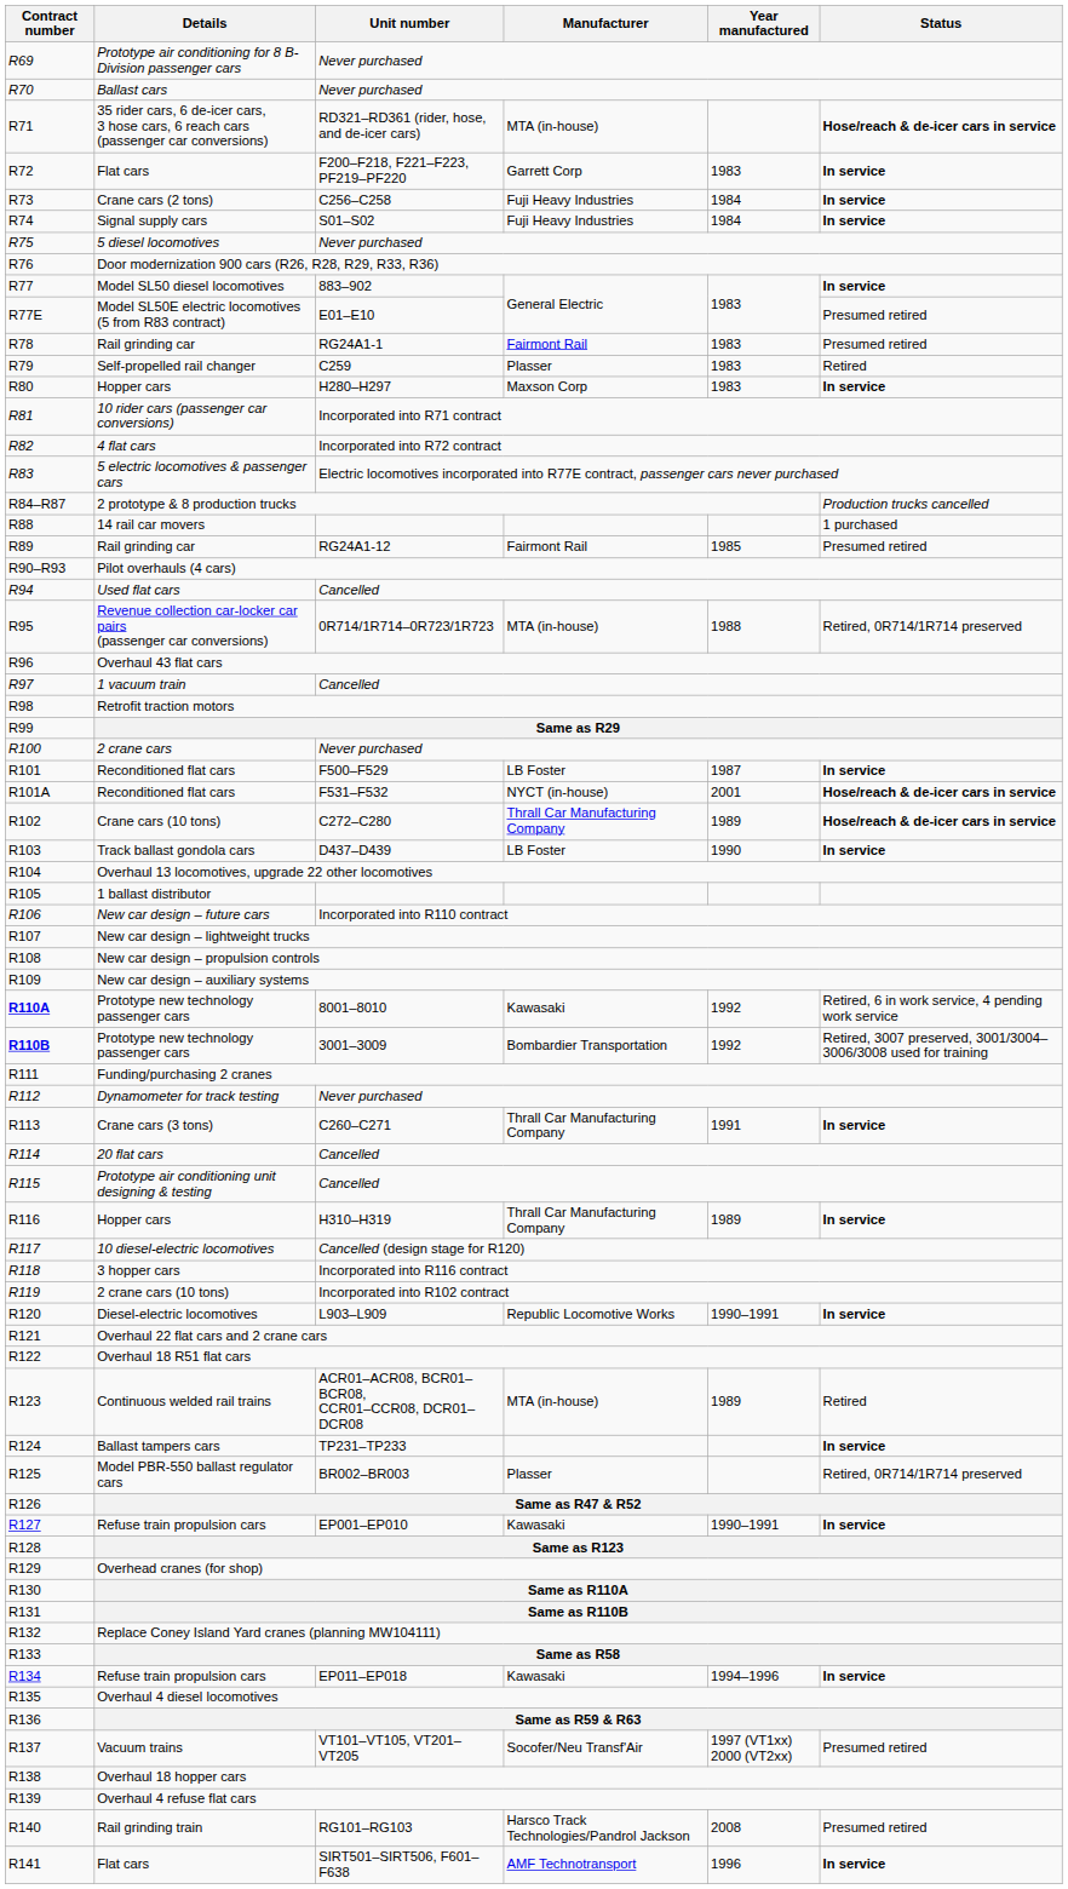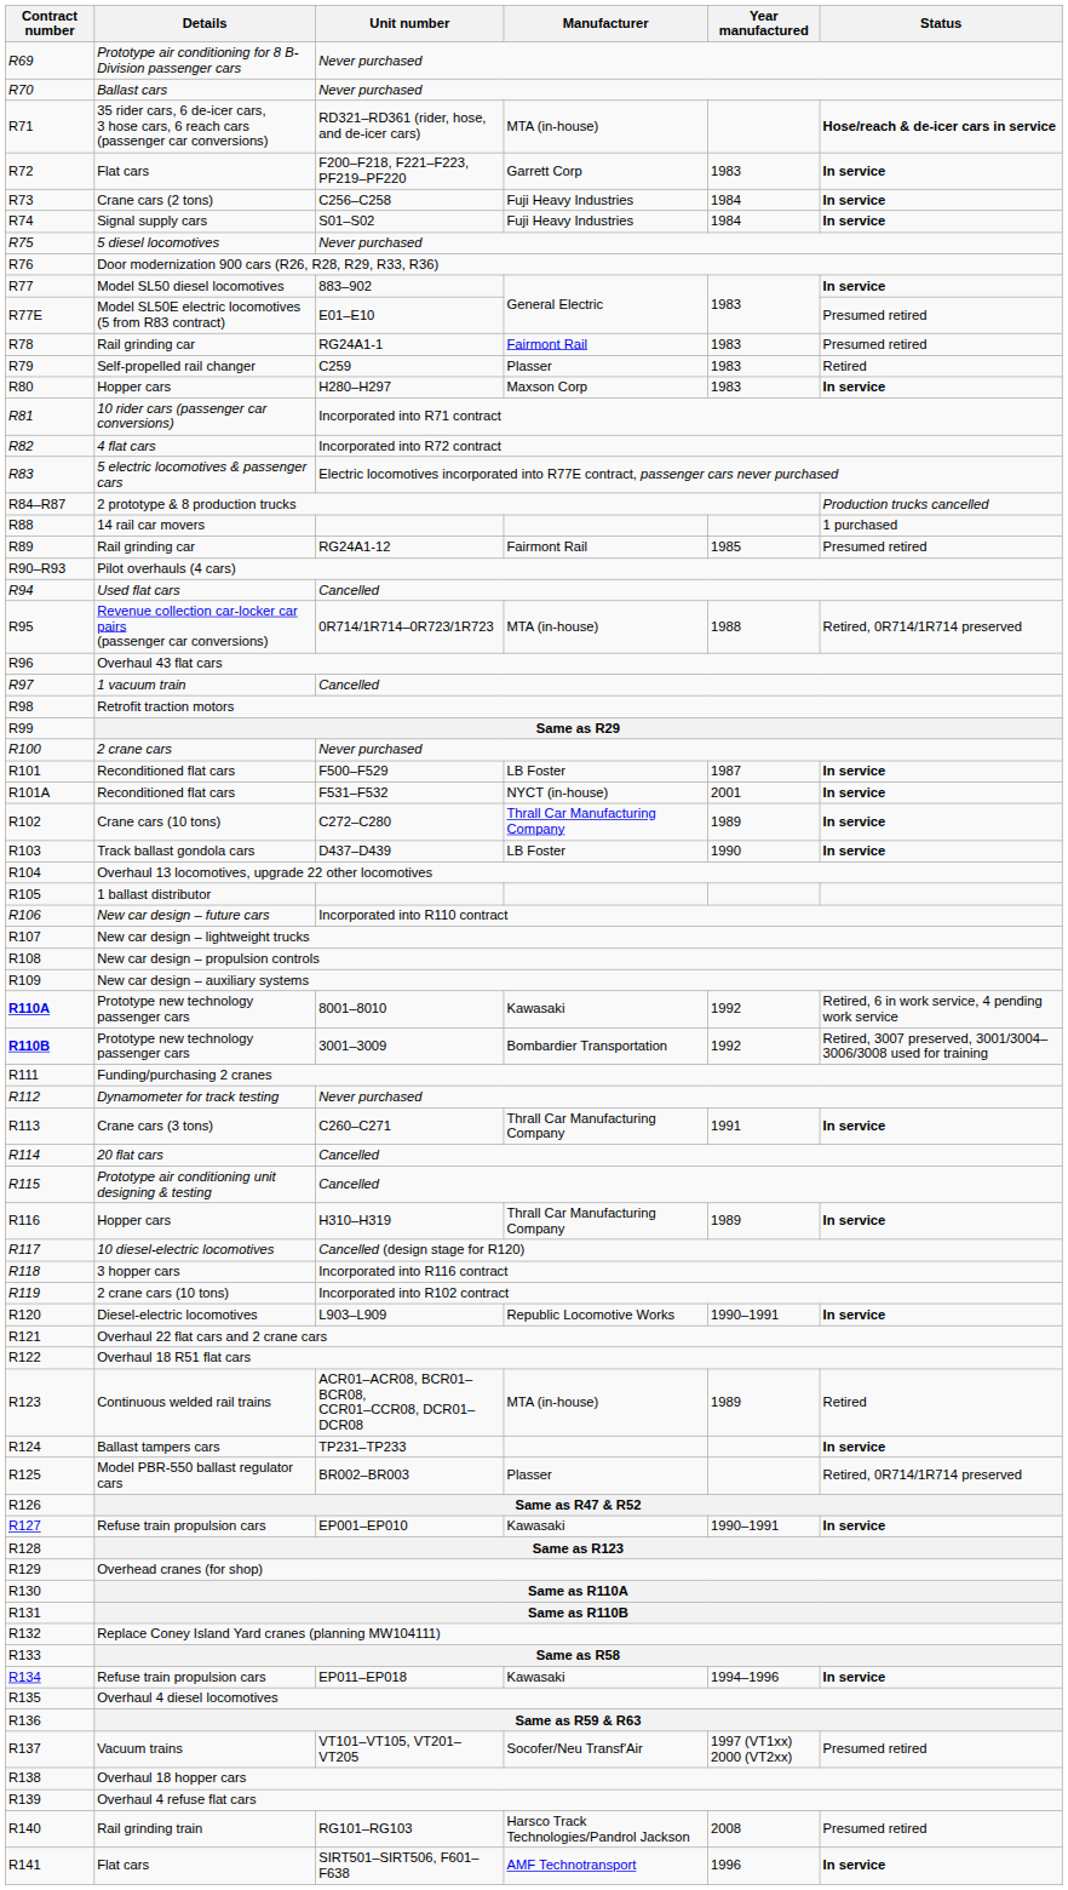 <table class="wikitable sortable">
 <tr>
 <th>Contract number</th>
 <th>Details</th>
 <th>Unit number</th>
 <th>Manufacturer</th>
 <th>Year manufactured</th>
 <th>Status</th>
 </tr>
 <tr>
 <td><em>R69</em></td>
 <td><em>Prototype air conditioning for 8 B-Division passenger cars</em></td>
 <td colspan=4><em>Never purchased</em></td>
 </tr>
 <tr>
 <td><em>R70</em></td>
 <td><em>Ballast cars</em></td>
 <td colspan=4><em>Never purchased</em></td>
 </tr>
 <tr>
 <td>R71</td>
 <td>35 rider cars, 6 de-icer cars,<br>3 hose cars, 6 reach cars  (passenger car conversions)</td>
 <td>RD321–RD361 (rider, hose, and de-icer cars)</td>
 <td>MTA (in-house)</td>
 <td></td>
 <td><strong>Hose/reach & de-icer cars in service</strong></td>
 </tr>
 <tr>
 <td>R72</td>
 <td>Flat cars</td>
 <td>F200–F218, F221–F223, PF219–PF220</td>
 <td>Garrett Corp</td>
 <td>1983</td>
 <td><strong>In service</strong></td>
 </tr>
 <tr>
 <td>R73</td>
 <td>Crane cars (2 tons)</td>
 <td>C256–C258</td>
 <td>Fuji Heavy Industries</td>
 <td>1984</td>
 <td><strong>In service</strong></td>
 </tr>
 <tr>
 <td>R74</td>
 <td>Signal supply cars</td>
 <td>S01–S02</td>
 <td>Fuji Heavy Industries</td>
 <td>1984</td>
 <td><strong>In service</strong></td>
 </tr>
 <tr>
 <td><em>R75</em></td>
 <td><em>5 diesel locomotives</em></td>
 <td colspan=4><em>Never purchased</em></td>
 </tr>
 <tr>
 <td>R76</td>
 <td colspan=5>Door modernization 900 cars (R26, R28, R29, R33, R36)</td>
 </tr>
 <tr>
 <td>R77</td>
 <td>Model SL50 diesel locomotives</td>
 <td>883–902</td>
 <td rowspan=2>General Electric</td>
 <td rowspan=2>1983</td>
 <td><strong>In service</strong></td>
 </tr>
 <tr>
 <td>R77E</td>
 <td>Model SL50E electric locomotives (5 from R83 contract)</td>
 <td>E01–E10</td>
 <td>Presumed retired</td>
 </tr>
 <tr>
 <td>R78</td>
 <td>Rail grinding car</td>
 <td>RG24A1-1</td>
 <td><a href='#'>Fairmont Rail</a></td>
 <td>1983</td>
 <td>Presumed retired</td>
 </tr>
 <tr>
 <td>R79</td>
 <td>Self-propelled rail changer</td>
 <td>C259</td>
 <td>Plasser</td>
 <td>1983</td>
 <td>Retired</td>
 </tr>
 <tr>
 <td>R80</td>
 <td>Hopper cars</td>
 <td>H280–H297</td>
 <td>Maxson Corp</td>
 <td>1983</td>
 <td><strong>In service</strong></td>
 </tr>
 <tr>
 <td><em>R81</em></td>
 <td><em>10 rider cars  (passenger car conversions)</em></td>
 <td colspan=4>Incorporated into R71 contract</td>
 </tr>
 <tr>
 <td><em>R82</em></td>
 <td><em>4 flat cars</em></td>
 <td colspan=4>Incorporated into R72 contract</td>
 </tr>
 <tr>
 <td><em>R83</em></td>
 <td><em>5 electric locomotives & passenger cars</em></td>
 <td colspan=4>Electric locomotives incorporated into R77E contract, <em>passenger cars never purchased</em></td>
 </tr>
 <tr>
 <td>R84–R87</td>
 <td colspan=4>2 prototype & 8 production trucks</td>
 <td><em>Production trucks cancelled</em></td>
 </tr>
 <tr>
 <td>R88</td>
 <td>14 rail car movers</td>
 <td></td>
 <td></td>
 <td></td>
 <td>1 purchased</td>
 </tr>
 <tr>
 <td>R89</td>
 <td>Rail grinding car</td>
 <td>RG24A1-12</td>
 <td>Fairmont Rail</td>
 <td>1985</td>
 <td>Presumed retired</td>
 </tr>
 <tr>
 <td>R90–R93</td>
 <td colspan=6>Pilot overhauls (4 cars)</td>
 </tr>
 <tr>
 <td><em>R94</em></td>
 <td><em>Used flat cars</em></td>
 <td colspan=4><em>Cancelled</em></td>
 </tr>
 <tr>
 <td>R95</td>
 <td><a href='#'>Revenue collection car-locker car pairs</a><br>(passenger car conversions)</td>
 <td>0R714/1R714–0R723/1R723</td>
 <td>MTA (in-house)</td>
 <td>1988</td>
 <td>Retired, 0R714/1R714 preserved</td>
 </tr>
 <tr>
 <td>R96</td>
 <td colspan=5>Overhaul 43 flat cars</td>
 </tr>
 <tr>
 <td><em>R97</em></td>
 <td><em>1 vacuum train</em></td>
 <td colspan=4><em>Cancelled</em></td>
 </tr>
 <tr>
 <td>R98</td>
 <td colspan=5>Retrofit traction motors</td>
 </tr>
 <tr>
 <td>R99</td>
 <th colspan=5>Same as R29</th>
 </tr>
 <tr>
 <td><em>R100</em></td>
 <td><em>2 crane cars</em></td>
 <td colspan=4><em>Never purchased</em></td>
 </tr>
 <tr>
 <td>R101</td>
 <td>Reconditioned flat cars</td>
 <td>F500–F529</td>
 <td>LB Foster</td>
 <td>1987</td>
 <td><strong>In service</strong></td>
 </tr>
 <tr>
 <td>R101A</td>
 <td>Reconditioned flat cars</td>
 <td>F531–F532</td>
 <td>NYCT (in-house)</td>
 <td>2001</td>
-<td><strong>Hose/reach & de-icer cars in service</strong></td>
+<td><strong>In service</strong></td>
 </tr>
 <tr>
 <td>R102</td>
 <td>Crane cars (10 tons)</td>
 <td>C272–C280</td>
 <td><a href='#'>Thrall Car Manufacturing Company</a></td>
 <td>1989</td>
-<td><strong>Hose/reach & de-icer cars in service</strong></td>
+<td><strong>In service</strong></td>
 </tr>
 <tr>
 <td>R103</td>
 <td>Track ballast gondola cars</td>
 <td>D437–D439</td>
 <td>LB Foster</td>
 <td>1990</td>
 <td><strong>In service</strong></td>
 </tr>
 <tr>
 <td>R104</td>
 <td colspan=5>Overhaul 13 locomotives, upgrade 22 other locomotives</td>
 </tr>
 <tr>
 <td>R105</td>
 <td>1 ballast distributor</td>
 <td></td>
 <td></td>
 <td></td>
 <td></td>
 </tr>
 <tr>
 <td><em>R106</em></td>
 <td><em>New car design – future cars</em></td>
 <td colspan=4>Incorporated into R110 contract</td>
 </tr>
 <tr>
 <td>R107</td>
 <td colspan=5>New car design – lightweight trucks</td>
 </tr>
 <tr>
 <td>R108</td>
 <td colspan=5>New car design – propulsion controls</td>
 </tr>
 <tr>
 <td>R109</td>
 <td colspan=5>New car design – auxiliary systems</td>
 </tr>
 <tr>
 <td><strong><a href='#'>R110A</a></strong></td>
 <td>Prototype new technology passenger cars</td>
 <td>8001–8010</td>
 <td>Kawasaki</td>
 <td>1992</td>
 <td>Retired, 6 in work service, 4 pending work service</td>
 </tr>
 <tr>
 <td><strong><a href='#'>R110B</a></strong></td>
 <td>Prototype new technology passenger cars</td>
 <td>3001–3009</td>
 <td>Bombardier Transportation</td>
 <td>1992</td>
 <td>Retired, 3007 preserved, 3001/3004–3006/3008 used for training</td>
 </tr>
 <tr>
 <td>R111</td>
 <td colspan=5>Funding/purchasing 2 cranes</td>
 </tr>
 <tr>
 <td><em>R112</em></td>
 <td><em>Dynamometer for track testing</em></td>
 <td colspan=4><em>Never purchased</em></td>
 </tr>
 <tr>
 <td>R113</td>
 <td>Crane cars (3 tons)</td>
 <td>C260–C271</td>
 <td>Thrall Car Manufacturing Company</td>
 <td>1991</td>
 <td><strong>In service</strong></td>
 </tr>
 <tr>
 <td><em>R114</em></td>
 <td><em>20 flat cars</em></td>
 <td colspan=5><em>Cancelled</em></td>
 </tr>
 <tr>
 <td><em>R115</em></td>
 <td><em>Prototype air conditioning unit designing & testing</em></td>
 <td colspan=5><em>Cancelled</em></td>
 </tr>
 <tr>
 <td>R116</td>
 <td>Hopper cars</td>
 <td>H310–H319</td>
 <td>Thrall Car Manufacturing Company</td>
 <td>1989</td>
 <td><strong>In service</strong></td>
 </tr>
 <tr>
 <td><em>R117</em></td>
 <td><em>10 diesel-electric locomotives</em></td>
 <td colspan=4><em>Cancelled</em> (design stage for R120)</td>
 </tr>
 <tr>
 <td><em>R118</em></td>
 <td>3 hopper cars</td>
 <td colspan=4>Incorporated into R116 contract</td>
 </tr>
 <tr>
 <td><em>R119</em></td>
 <td>2 crane cars (10 tons)</td>
 <td colspan=4>Incorporated into R102 contract</td>
 </tr>
 <tr>
 <td>R120</td>
 <td>Diesel-electric locomotives</td>
 <td>L903–L909</td>
 <td>Republic Locomotive Works</td>
 <td>1990–1991</td>
 <td><strong>In service</strong></td>
 </tr>
 <tr>
 <td>R121</td>
 <td colspan=5>Overhaul 22 flat cars and 2 crane cars</td>
 </tr>
 <tr>
 <td>R122</td>
 <td colspan=5>Overhaul 18 R51 flat cars</td>
 </tr>
 <tr>
 <td>R123</td>
 <td>Continuous welded rail trains</td>
 <td>ACR01–ACR08, BCR01–BCR08,<br>CCR01–CCR08, DCR01–DCR08</td>
 <td>MTA (in-house)</td>
 <td>1989</td>
 <td>Retired</td>
 </tr>
 <tr>
 <td>R124</td>
 <td>Ballast tampers cars</td>
 <td>TP231–TP233</td>
 <td></td>
 <td></td>
 <td><strong>In service</strong></td>
 </tr>
 <tr>
 <td>R125</td>
 <td>Model PBR-550 ballast regulator cars</td>
 <td>BR002–BR003</td>
 <td>Plasser</td>
 <td></td>
 <td>Retired, 0R714/1R714 preserved</td>
 </tr>
 <tr>
 <td>R126</td>
 <th colspan=5>Same as R47 & R52</th>
 </tr>
 <tr>
 <td><a href='#'>R127</a></td>
 <td>Refuse train propulsion cars</td>
 <td>EP001–EP010</td>
 <td>Kawasaki</td>
 <td>1990–1991</td>
 <td><strong>In service</strong></td>
 </tr>
 <tr>
 <td>R128</td>
 <th colspan=5>Same as R123</th>
 </tr>
 <tr>
 <td>R129</td>
 <td colspan=5>Overhead cranes (for shop)</td>
 </tr>
 <tr>
 <td>R130</td>
 <th colspan=5>Same as R110A</th>
 </tr>
 <tr>
 <td>R131</td>
 <th colspan=5>Same as R110B</th>
 </tr>
 <tr>
 <td>R132</td>
 <td colspan=5>Replace Coney Island Yard cranes (planning MW104111)</td>
 </tr>
 <tr>
 <td>R133</td>
 <th colspan=5>Same as R58</th>
 </tr>
 <tr>
 <td><a href='#'>R134</a></td>
 <td>Refuse train propulsion cars</td>
 <td>EP011–EP018</td>
 <td>Kawasaki</td>
 <td>1994–1996</td>
 <td><strong>In service</strong></td>
 </tr>
 <tr>
 <td>R135</td>
 <td colspan=5>Overhaul 4 diesel locomotives</td>
 </tr>
 <tr>
 <td>R136</td>
 <th colspan=5>Same as R59 & R63</th>
 </tr>
 <tr>
 <td>R137</td>
 <td>Vacuum trains</td>
 <td>VT101–VT105, VT201–VT205</td>
 <td>Socofer/Neu Transf'Air</td>
 <td>1997 (VT1xx)<br>2000 (VT2xx)</td>
 <td>Presumed retired</td>
 </tr>
 <tr>
 <td>R138</td>
 <td colspan=5>Overhaul 18 hopper cars</td>
 </tr>
 <tr>
 <td>R139</td>
 <td colspan=5>Overhaul 4 refuse flat cars</td>
 </tr>
 <tr>
 <td>R140</td>
 <td>Rail grinding train</td>
 <td>RG101–RG103</td>
 <td>Harsco Track Technologies/Pandrol Jackson</td>
 <td>2008</td>
 <td>Presumed retired</td>
 </tr>
 <tr>
 <td>R141</td>
 <td>Flat cars</td>
 <td>SIRT501–SIRT506, F601–F638</td>
 <td><a href='#'>AMF Technotransport</a></td>
 <td>1996</td>
 <td><strong>In service</strong></td>
 </tr>
 </table>
